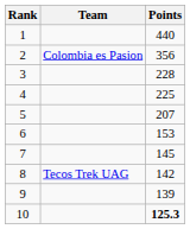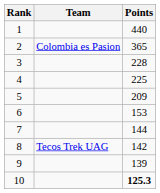 <table class="wikitable sortable">
 <tr>
 <th>Rank</th>
 <th>Team</th>
 <th>Points</th>
 </tr>
 <tr>
 <td align=center>1</td>
 <td></td>
 <td align=center>440</td>
 </tr>
 <tr>
 <td align=center>2</td>
 <td><a href='#'>Colombia es Pasion</a></td>
-<td align=center>356</td>
+<td align=center>365</td>
 </tr>
 <tr>
 <td align=center>3</td>
 <td></td>
 <td align=center>228</td>
 </tr>
 <tr>
 <td align=center>4</td>
 <td></td>
 <td align=center>225</td>
 </tr>
 <tr>
 <td align=center>5</td>
 <td></td>
-<td align=center>207</td>
+<td align=center>209</td>
 </tr>
 <tr>
 <td align=center>6</td>
 <td></td>
 <td align=center>153</td>
 </tr>
 <tr>
 <td align=center>7</td>
 <td></td>
-<td align=center>145</td>
+<td align=center>144</td>
 </tr>
 <tr>
 <td align=center>8</td>
 <td><a href='#'>Tecos Trek UAG</a></td>
 <td align=center>142</td>
 </tr>
 <tr>
 <td align=center>9</td>
 <td></td>
 <td align=center>139</td>
 </tr>
 <tr>
 <td align=center>10</td>
 <td></td>
 <td align=center><strong>125.3</strong></td>
 </tr>
 </table>
